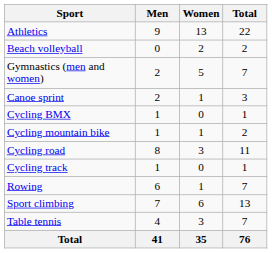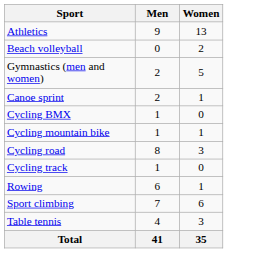 <table class="wikitable sortable" style="text-align:center;">
 <tr>
 <th width=180>Sport</th>
 <th width=55>Men</th>
 <th width=55>Women</th>
-<th width=55>Total</th>
 </tr>
 <tr>
 <td align=left><a href='#'>Athletics</a></td>
 <td>9</td>
 <td>13</td>
-<td>22</td>
 </tr>
 <tr>
 <td align=left><a href='#'>Beach volleyball</a></td>
 <td>0</td>
-<td>2</td>
 <td>2</td>
 </tr>
 <tr>
 <td align=left>Gymnastics (<a href='#'>men</a> and <a href='#'>women</a>)</td>
 <td>2</td>
 <td>5</td>
-<td>7</td>
 </tr>
 <tr>
 <td align=left><a href='#'>Canoe sprint</a></td>
 <td>2</td>
 <td>1</td>
-<td>3</td>
 </tr>
 <tr>
 <td align=left><a href='#'>Cycling BMX</a></td>
 <td>1</td>
 <td>0</td>
-<td>1</td>
 </tr>
 <tr>
 <td align=left><a href='#'>Cycling mountain bike</a></td>
 <td>1</td>
 <td>1</td>
-<td>2</td>
 </tr>
 <tr>
 <td align=left><a href='#'>Cycling road</a></td>
 <td>8</td>
 <td>3</td>
-<td>11</td>
 </tr>
 <tr>
 <td align=left><a href='#'>Cycling track</a></td>
 <td>1</td>
 <td>0</td>
-<td>1</td>
 </tr>
 <tr>
 <td align=left><a href='#'>Rowing</a></td>
 <td>6</td>
 <td>1</td>
-<td>7</td>
 </tr>
 <tr>
 <td align=left><a href='#'>Sport climbing</a></td>
 <td>7</td>
 <td>6</td>
-<td>13</td>
 </tr>
 <tr>
 <td align=left><a href='#'>Table tennis</a></td>
 <td>4</td>
 <td>3</td>
-<td>7</td>
 </tr>
 <tr>
 <th align=left>Total</th>
 <th>41</th>
 <th>35</th>
-<th>76</th>
 </tr>
 </table>
